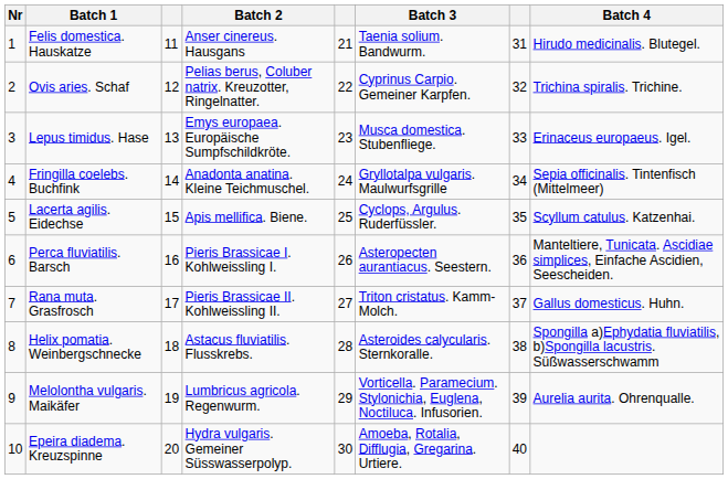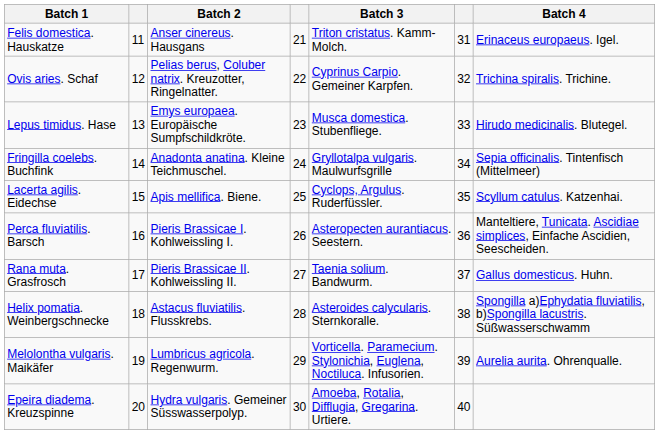 <table class="wikitable">
 <tr>
-<th>Nr</th>
 <th>Batch 1</th>
 <th></th>
 <th>Batch 2</th>
 <th></th>
 <th>Batch 3</th>
 <th></th>
 <th>Batch 4</th>
 </tr>
 <tr>
-<td>1</td>
 <td><a href='#'>Felis domestica</a>. Hauskatze</td>
 <td>11</td>
 <td><a href='#'>Anser cinereus</a>. Hausgans</td>
 <td>21</td>
-<td><a href='#'>Taenia solium</a>. Bandwurm.</td>
+<td><a href='#'>Triton cristatus</a>. Kamm-Molch.</td>
 <td>31</td>
-<td><a href='#'>Hirudo medicinalis</a>. Blutegel.</td>
+<td><a href='#'>Erinaceus europaeus</a>. Igel.</td>
 </tr>
 <tr>
-<td>2</td>
 <td><a href='#'>Ovis aries</a>.  Schaf</td>
 <td>12</td>
 <td><a href='#'>Pelias berus</a>, <a href='#'>Coluber natrix</a>. Kreuzotter, Ringelnatter.</td>
 <td>22</td>
 <td><a href='#'>Cyprinus Carpio</a>. Gemeiner Karpfen.</td>
 <td>32</td>
 <td><a href='#'>Trichina spiralis</a>. Trichine.</td>
 </tr>
 <tr>
-<td>3</td>
 <td><a href='#'>Lepus timidus</a>. Hase</td>
 <td>13</td>
 <td><a href='#'>Emys europaea</a>. Europäische Sumpfschildkröte.</td>
 <td>23</td>
 <td><a href='#'>Musca domestica</a>. Stubenfliege.</td>
 <td>33</td>
-<td><a href='#'>Erinaceus europaeus</a>. Igel.</td>
+<td><a href='#'>Hirudo medicinalis</a>. Blutegel.</td>
 </tr>
 <tr>
-<td>4</td>
 <td><a href='#'>Fringilla coelebs</a>. Buchfink</td>
 <td>14</td>
 <td><a href='#'>Anadonta anatina</a>. Kleine Teichmuschel.</td>
 <td>24</td>
 <td><a href='#'>Gryllotalpa vulgaris</a>. Maulwurfsgrille</td>
 <td>34</td>
 <td><a href='#'>Sepia officinalis</a>. Tintenfisch (Mittelmeer)</td>
 </tr>
 <tr>
-<td>5</td>
 <td><a href='#'>Lacerta agilis</a>. Eidechse</td>
 <td>15</td>
 <td><a href='#'>Apis mellifica</a>. Biene.</td>
 <td>25</td>
 <td><a href='#'>Cyclops, Argulus</a>. Ruderfüssler.</td>
 <td>35</td>
 <td><a href='#'>Scyllum catulus</a>. Katzenhai.</td>
 </tr>
 <tr>
-<td>6</td>
 <td><a href='#'>Perca fluviatilis</a>. Barsch</td>
 <td>16</td>
 <td><a href='#'>Pieris Brassicae I</a>. Kohlweissling I.</td>
 <td>26</td>
 <td><a href='#'>Asteropecten aurantiacus</a>. Seestern.</td>
 <td>36</td>
 <td>Manteltiere, <a href='#'>Tunicata</a>. <a href='#'>Ascidiae simplices</a>, Einfache Ascidien, Seescheiden.</td>
 </tr>
 <tr>
-<td>7</td>
 <td><a href='#'>Rana muta</a>. Grasfrosch</td>
 <td>17</td>
 <td><a href='#'>Pieris Brassicae II</a>. Kohlweissling II.</td>
 <td>27</td>
-<td><a href='#'>Triton cristatus</a>. Kamm-Molch.</td>
+<td><a href='#'>Taenia solium</a>. Bandwurm.</td>
 <td>37</td>
 <td><a href='#'>Gallus domesticus</a>. Huhn.</td>
 </tr>
 <tr>
-<td>8</td>
 <td><a href='#'>Helix pomatia</a>. Weinbergschnecke</td>
 <td>18</td>
 <td><a href='#'>Astacus fluviatilis</a>. Flusskrebs.</td>
 <td>28</td>
 <td><a href='#'>Asteroides calycularis</a>. Sternkoralle.</td>
 <td>38</td>
 <td><a href='#'>Spongilla</a> a)<a href='#'>Ephydatia fluviatilis</a>, b)<a href='#'>Spongilla lacustris</a>. Süßwasserschwamm</td>
 </tr>
 <tr>
-<td>9</td>
 <td><a href='#'>Melolontha vulgaris</a>. Maikäfer</td>
 <td>19</td>
 <td><a href='#'>Lumbricus agricola</a>. Regenwurm.</td>
 <td>29</td>
 <td><a href='#'>Vorticella</a>. <a href='#'>Paramecium</a>. <a href='#'>Stylonichia</a>, <a href='#'>Euglena</a>, <a href='#'>Noctiluca</a>. Infusorien.</td>
 <td>39</td>
 <td><a href='#'>Aurelia aurita</a>. Ohrenqualle.</td>
 </tr>
 <tr>
-<td>10</td>
 <td><a href='#'>Epeira diadema</a>. Kreuzspinne</td>
 <td>20</td>
 <td><a href='#'>Hydra vulgaris</a>. Gemeiner Süsswasserpolyp.</td>
 <td>30</td>
 <td><a href='#'>Amoeba</a>, <a href='#'>Rotalia</a>, <a href='#'>Difflugia</a>, <a href='#'>Gregarina</a>. Urtiere.</td>
 <td>40</td>
 <td></td>
 </tr>
 </table>
